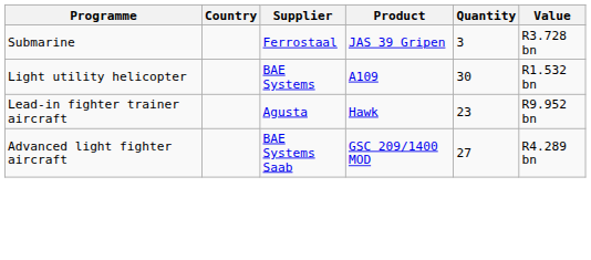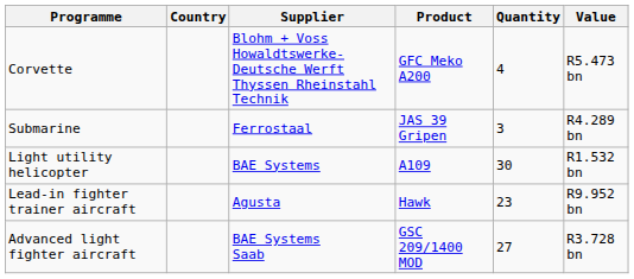 <table class="wikitable">
 <tr>
 <th>Programme</th>
 <th>Country</th>
 <th>Supplier</th>
 <th>Product</th>
 <th>Quantity</th>
 <th>Value</th>
 </tr>
 <tr>
+<td>Corvette</td>
+<td></td>
+<td><a href='#'>Blohm + Voss</a><br><a href='#'>Howaldtswerke-Deutsche Werft</a><br><a href='#'>Thyssen Rheinstahl Technik</a></td>
+<td><a href='#'>GFC Meko A200</a></td>
+<td>4</td>
+<td>R5.473 bn</td>
+</tr>
+<tr>
 <td>Submarine</td>
 <td></td>
 <td><a href='#'>Ferrostaal</a></td>
 <td><a href='#'>JAS 39 Gripen</a></td>
 <td>3</td>
-<td>R3.728 bn</td>
+<td>R4.289 bn</td>
 </tr>
 <tr>
 <td>Light utility helicopter</td>
 <td></td>
 <td><a href='#'>BAE Systems</a></td>
 <td><a href='#'>A109</a></td>
 <td>30</td>
 <td>R1.532 bn</td>
 </tr>
 <tr>
 <td>Lead-in fighter trainer aircraft</td>
 <td></td>
 <td><a href='#'>Agusta</a></td>
 <td><a href='#'>Hawk</a></td>
 <td>23</td>
 <td>R9.952 bn</td>
 </tr>
 <tr>
 <td>Advanced light fighter aircraft</td>
 <td></td>
 <td><a href='#'>BAE Systems</a><br><a href='#'>Saab</a></td>
 <td><a href='#'>GSC 209/1400 MOD</a></td>
 <td>27</td>
-<td>R4.289 bn</td>
+<td>R3.728 bn</td>
 </tr>
 </table>
